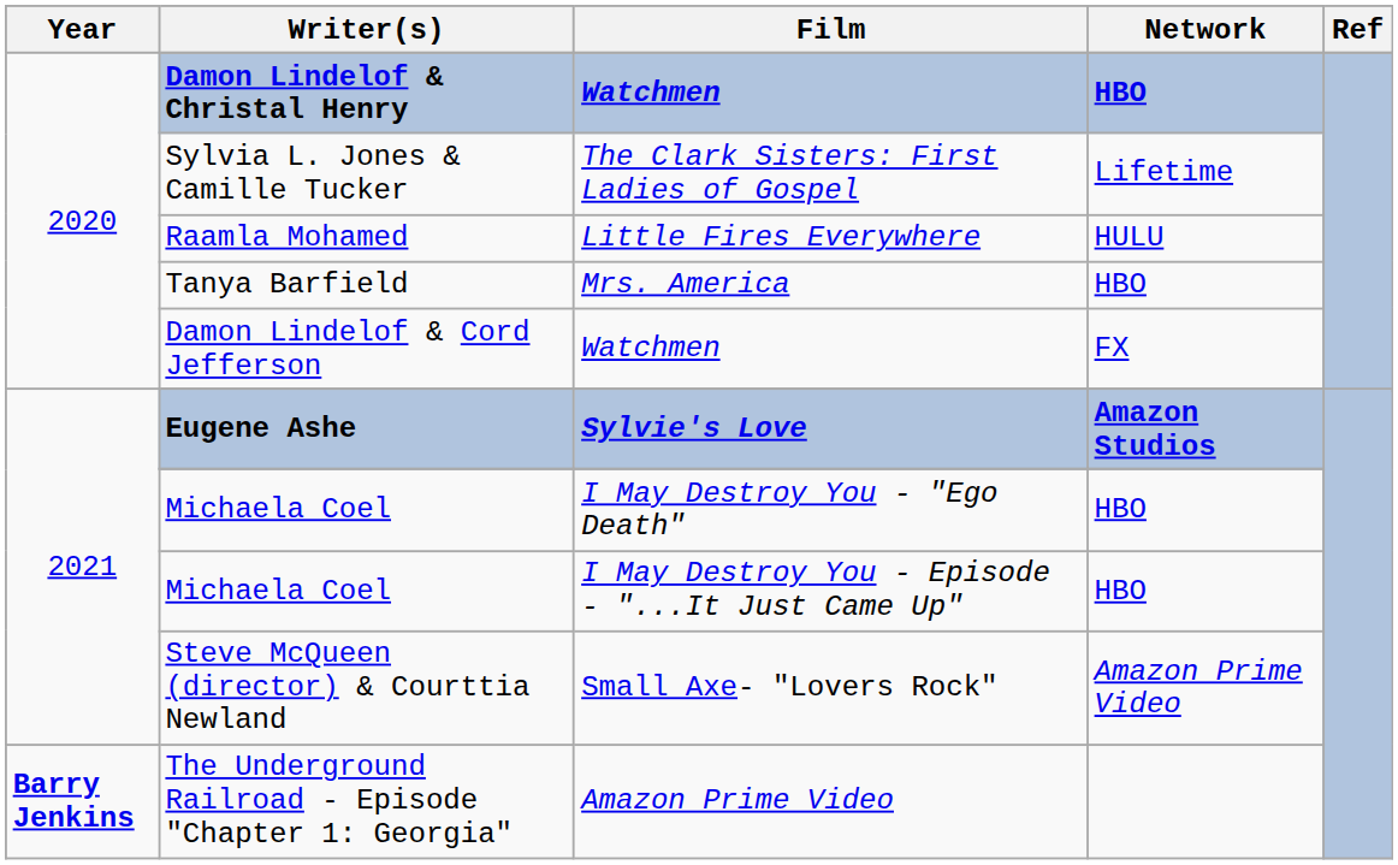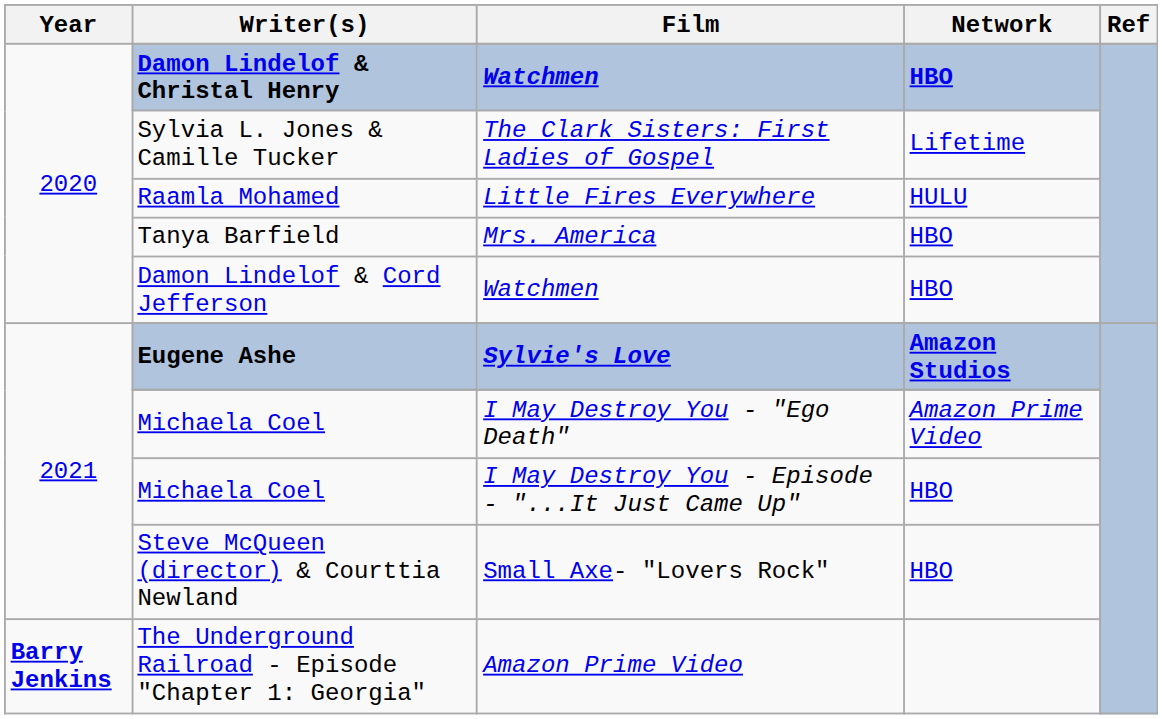 <table class="wikitable" style="width:100%;">
 <tr style="background:#bebebe;">
 <th style="width:11%;">Year</th>
 <th style="width:30%;">Writer(s)</th>
 <th style="width:37%;">Film</th>
 <th style="width:17%;">Network</th>
 <th style="width:5%;">Ref</th>
 </tr>
 <tr>
 <td rowspan="6" align="center"><a href='#'>2020</a></td>
 </tr>
 <tr style="background:#B0C4DE">
 <td><strong><a href='#'>Damon Lindelof</a> & Christal Henry</strong></td>
 <td><strong><em><a href='#'>Watchmen</a></em></strong></td>
 <td><strong><a href='#'>HBO</a></strong></td>
 <td rowspan="6" align="center"></td>
 </tr>
 <tr>
 <td>Sylvia L. Jones & Camille Tucker</td>
 <td><em><a href='#'>The Clark Sisters: First Ladies of Gospel</a></em></td>
 <td><a href='#'>Lifetime</a></td>
 </tr>
 <tr>
 <td><a href='#'>Raamla Mohamed</a></td>
 <td><em><a href='#'>Little Fires Everywhere</a></em></td>
 <td><a href='#'>HULU</a></td>
 </tr>
 <tr>
 <td>Tanya Barfield</td>
 <td><em><a href='#'>Mrs. America</a></em></td>
 <td><a href='#'>HBO</a></td>
 </tr>
 <tr>
 <td><a href='#'>Damon Lindelof</a> & <a href='#'>Cord Jefferson</a></td>
 <td><em><a href='#'>Watchmen</a></em></td>
-<td><a href='#'>FX</a></td>
+<td><a href='#'>HBO</a></td>
 </tr>
 <tr>
 <td rowspan="6" align="center"><a href='#'>2021</a></td>
 </tr>
 <tr style="background:#B0C4DE">
 <td><strong>Eugene Ashe</strong></td>
 <td><strong><em><a href='#'>Sylvie's Love</a></em></strong></td>
 <td><strong><a href='#'>Amazon Studios</a></strong></td>
 <td rowspan="6" align="center"></td>
 </tr>
 <tr>
 </tr>
 <tr>
 <td><a href='#'>Michaela Coel</a></td>
 <td><em><a href='#'>I May Destroy You</a> - "Ego Death"</em></td>
-<td><a href='#'>HBO</a></td>
+<td><em><a href='#'>Amazon Prime Video</a></em></td>
 </tr>
 <tr>
 <td><a href='#'>Michaela Coel</a></td>
 <td><em><a href='#'>I May Destroy You</a> - Episode - "...It Just Came Up"</em></td>
 <td><a href='#'>HBO</a></td>
 </tr>
 <tr>
 <td><a href='#'>Steve McQueen (director)</a> & Courttia Newland</td>
 <td><a href='#'>Small Axe</a>- "Lovers Rock"</td>
-<td><em><a href='#'>Amazon Prime Video</a></em></td>
+<td><a href='#'>HBO</a></td>
 </tr>
 <tr>
 <td><strong><a href='#'>Barry Jenkins</a></strong></td>
 <td><a href='#'>The Underground Railroad</a> - Episode "Chapter 1: Georgia"</td>
 <td><em><a href='#'>Amazon Prime Video</a></em></td>
 </tr>
 </table>
